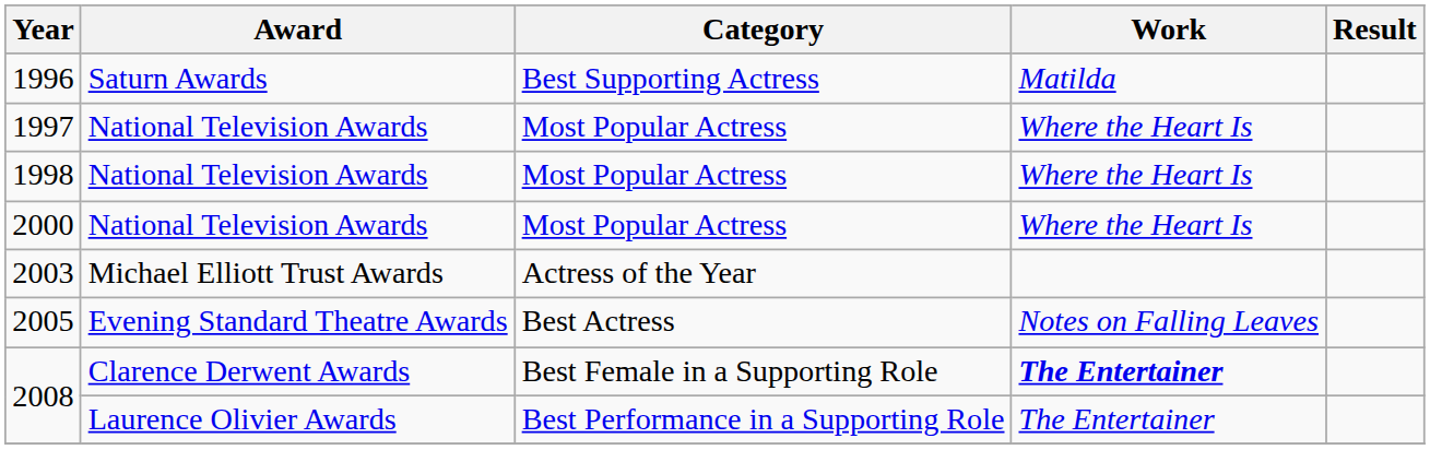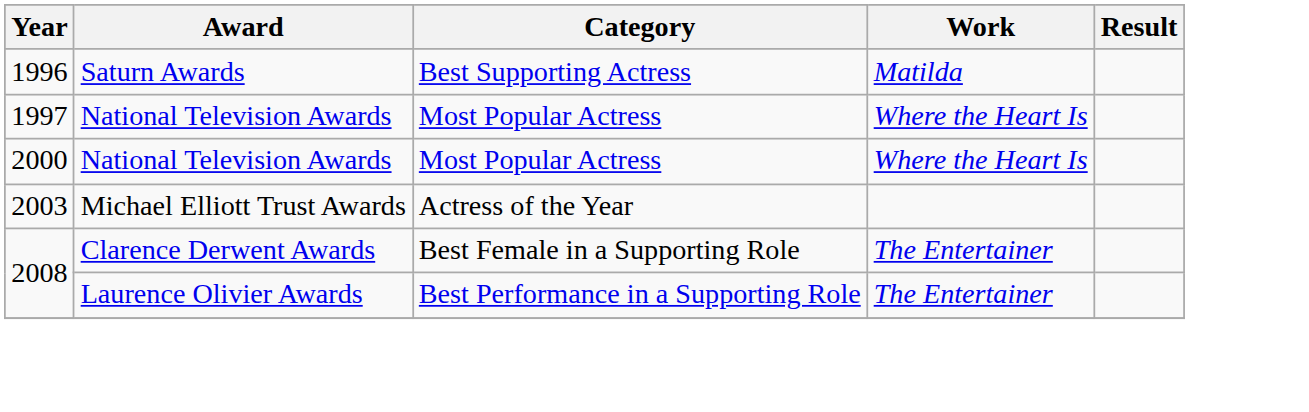 <table class="wikitable">
 <tr>
 <th>Year</th>
 <th>Award</th>
 <th>Category</th>
 <th>Work</th>
 <th>Result</th>
 </tr>
 <tr>
 <td>1996</td>
 <td><a href='#'>Saturn Awards</a></td>
 <td><a href='#'>Best Supporting Actress</a></td>
 <td><em><a href='#'>Matilda</a></em></td>
 <td></td>
 </tr>
 <tr>
 <td>1997</td>
 <td><a href='#'>National Television Awards</a></td>
 <td><a href='#'>Most Popular Actress</a></td>
 <td><em><a href='#'>Where the Heart Is</a></em></td>
 <td></td>
 </tr>
 <tr>
-<td>1998</td>
-<td><a href='#'>National Television Awards</a></td>
-<td><a href='#'>Most Popular Actress</a></td>
-<td><em><a href='#'>Where the Heart Is</a></em></td>
-<td></td>
-</tr>
-<tr>
 <td>2000</td>
 <td><a href='#'>National Television Awards</a></td>
 <td><a href='#'>Most Popular Actress</a></td>
 <td><em><a href='#'>Where the Heart Is</a></em></td>
 <td></td>
 </tr>
 <tr>
 <td>2003</td>
 <td>Michael Elliott Trust Awards</td>
 <td>Actress of the Year</td>
 <td></td>
 <td></td>
 </tr>
 <tr>
-<td>2005</td>
-<td><a href='#'>Evening Standard Theatre Awards</a></td>
-<td>Best Actress</td>
-<td><em><a href='#'>Notes on Falling Leaves</a></em></td>
-<td></td>
-</tr>
-<tr>
 <td rowspan="2">2008</td>
 <td><a href='#'>Clarence Derwent Awards</a></td>
 <td>Best Female in a Supporting Role</td>
-<td><strong><em><a href='#'>The Entertainer</a></em></strong></td>
+<td><em><a href='#'>The Entertainer</a></em></td>
 <td></td>
 </tr>
 <tr>
 <td><a href='#'>Laurence Olivier Awards</a></td>
 <td><a href='#'>Best Performance in a Supporting Role</a></td>
 <td><em><a href='#'>The Entertainer</a></em></td>
 <td></td>
 </tr>
 <tr>
 </tr>
 </table>
